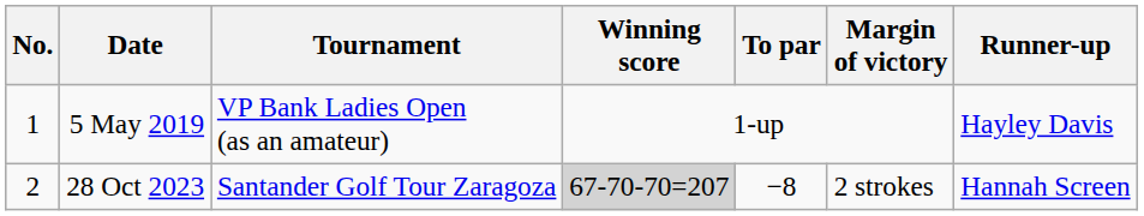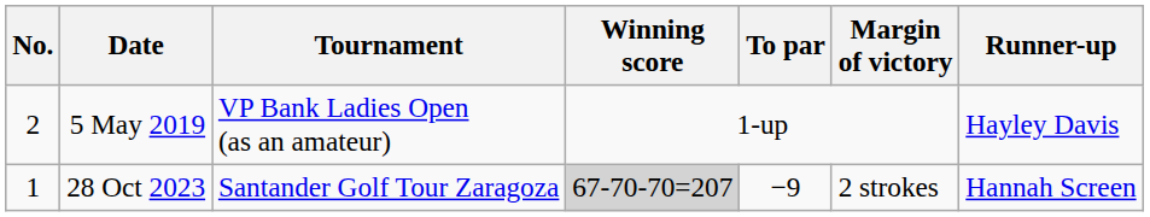 <table class="wikitable" style="font-size:95%;">
 <tr>
 <th>No.</th>
 <th>Date</th>
 <th>Tournament</th>
 <th>Winning<br>score</th>
 <th>To par</th>
 <th>Margin<br>of victory</th>
 <th>Runner-up</th>
 </tr>
 <tr>
-<td align=center>1</td>
+<td align=center>2</td>
 <td align=right>5 May <a href='#'>2019</a></td>
 <td><a href='#'>VP Bank Ladies Open</a><br>(as an amateur)</td>
 <td colspan=3 align=center>1-up</td>
 <td> <a href='#'>Hayley Davis </a></td>
 </tr>
 <tr>
-<td align=center>2</td>
+<td align=center>1</td>
 <td align=right>28 Oct <a href='#'>2023</a></td>
 <td><a href='#'>Santander Golf Tour Zaragoza</a></td>
 <td style="background: lightgrey;">67-70-70=207</td>
-<td align=center>−8</td>
+<td align=center>−9</td>
 <td>2 strokes</td>
 <td> <a href='#'>Hannah Screen</a></td>
 </tr>
 </table>
